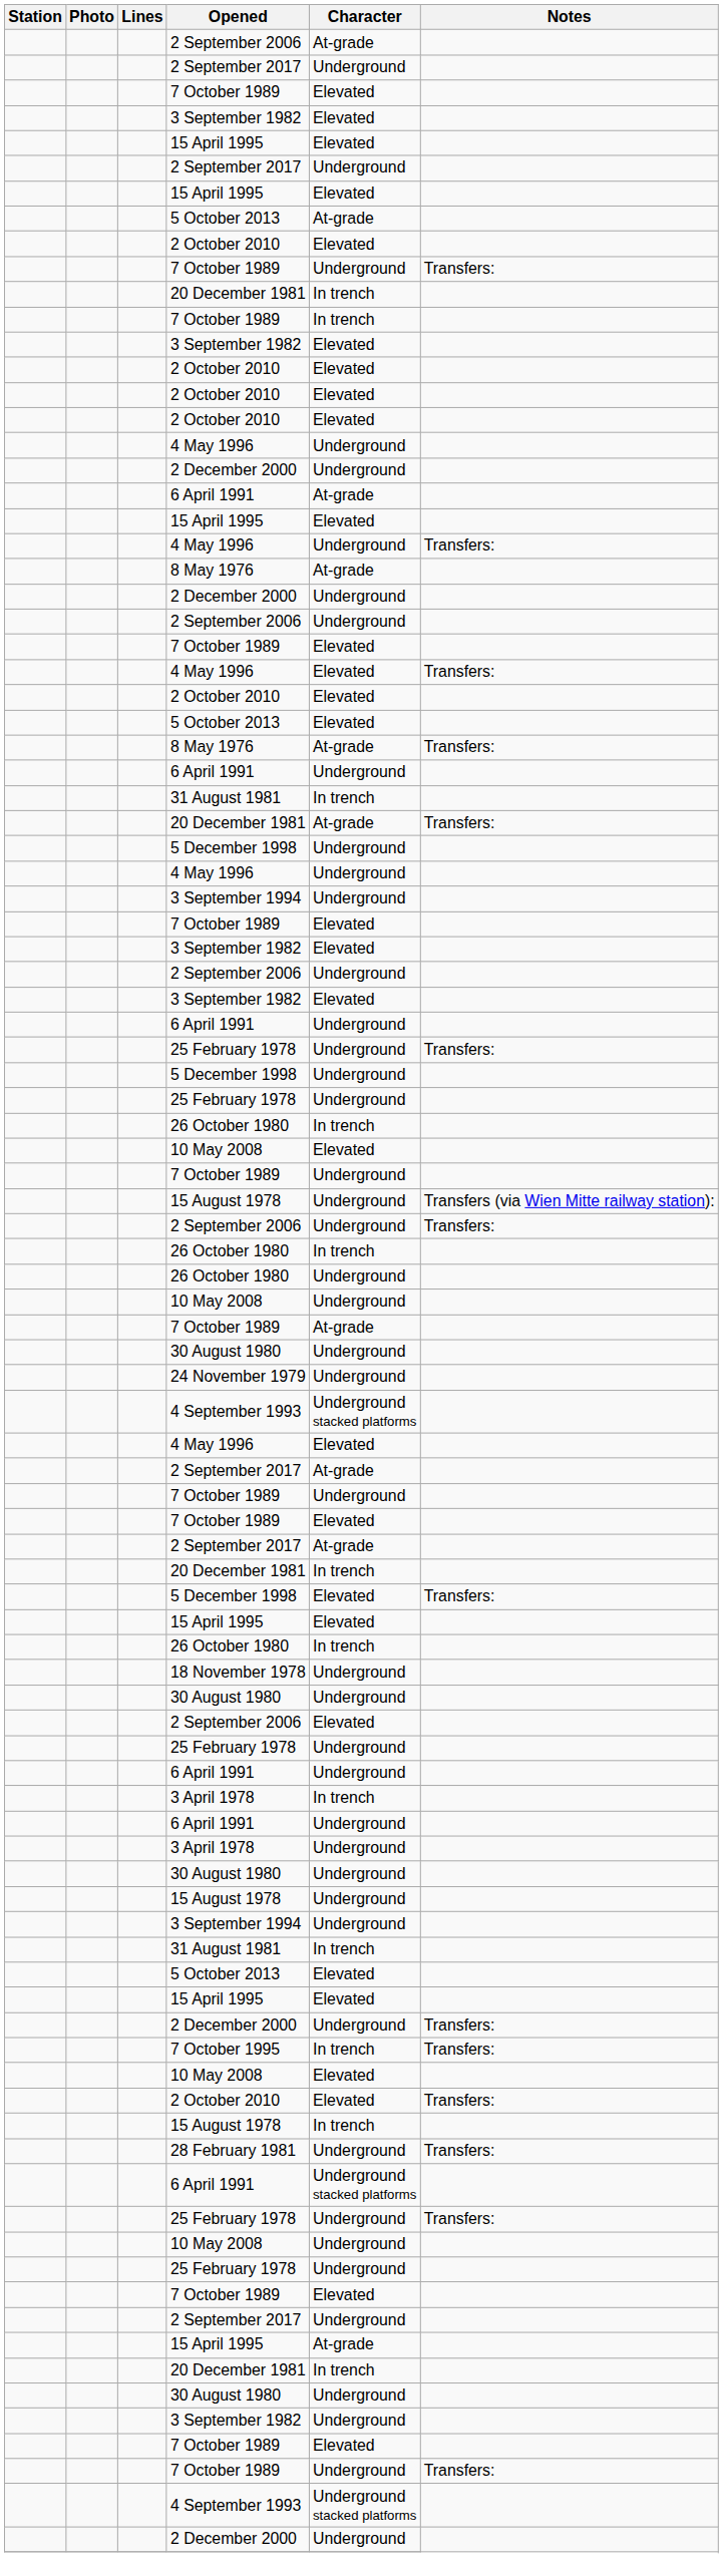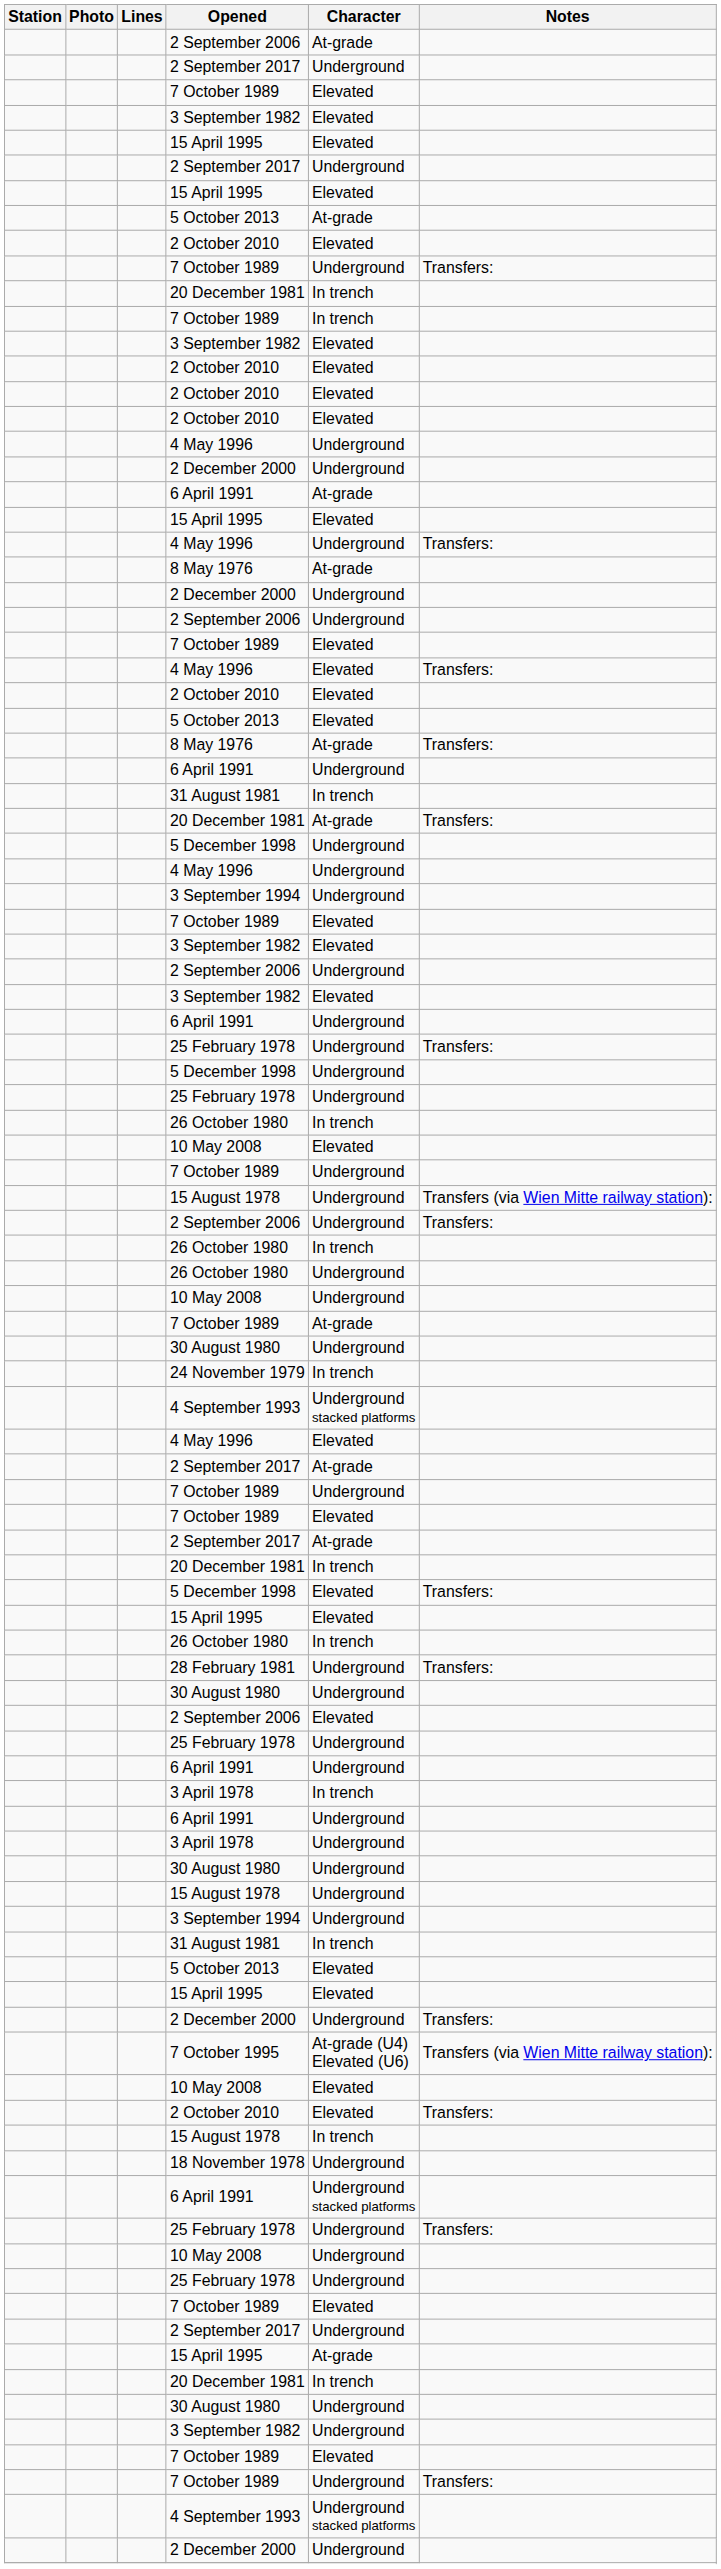 <table class="wikitable sortable">
 <tr>
 <th>Station</th>
 <th class="unsortable">Photo</th>
 <th>Lines</th>
 <th>Opened</th>
 <th>Character</th>
 <th class="unsortable">Notes</th>
 </tr>
 <tr>
 <td></td>
 <td></td>
 <td></td>
 <td>2 September 2006</td>
 <td>At-grade</td>
 <td></td>
 </tr>
 <tr>
 <td></td>
 <td></td>
 <td></td>
 <td>2 September 2017</td>
 <td>Underground</td>
 <td></td>
 </tr>
 <tr>
 <td></td>
 <td></td>
 <td></td>
 <td>7 October 1989</td>
 <td>Elevated</td>
 <td></td>
 </tr>
 <tr>
 <td></td>
 <td></td>
 <td></td>
 <td>3 September 1982</td>
 <td>Elevated</td>
 <td></td>
 </tr>
 <tr>
 <td></td>
 <td></td>
 <td></td>
 <td>15 April 1995</td>
 <td>Elevated</td>
 <td></td>
 </tr>
 <tr>
 <td></td>
 <td></td>
 <td></td>
 <td>2 September 2017</td>
 <td>Underground</td>
 <td></td>
 </tr>
 <tr>
 <td></td>
 <td></td>
 <td></td>
 <td>15 April 1995</td>
 <td>Elevated</td>
 <td></td>
 </tr>
 <tr>
 <td></td>
 <td></td>
 <td></td>
 <td>5 October 2013</td>
 <td>At-grade</td>
 <td></td>
 </tr>
 <tr>
 <td></td>
 <td></td>
 <td></td>
 <td>2 October 2010</td>
 <td>Elevated</td>
 <td></td>
 </tr>
 <tr>
 <td></td>
 <td></td>
 <td></td>
 <td>7 October 1989</td>
 <td>Underground</td>
 <td>Transfers:      <br></td>
 </tr>
 <tr>
 <td></td>
 <td></td>
 <td></td>
 <td>20 December 1981</td>
 <td>In trench</td>
 <td></td>
 </tr>
 <tr>
 <td></td>
 <td></td>
 <td></td>
 <td>7 October 1989</td>
 <td>In trench</td>
 <td></td>
 </tr>
 <tr>
 <td></td>
 <td></td>
 <td></td>
 <td>3 September 1982</td>
 <td>Elevated</td>
 <td></td>
 </tr>
 <tr>
 <td></td>
 <td></td>
 <td></td>
 <td>2 October 2010</td>
 <td>Elevated</td>
 <td></td>
 </tr>
 <tr>
 <td></td>
 <td></td>
 <td></td>
 <td>2 October 2010</td>
 <td>Elevated</td>
 <td></td>
 </tr>
 <tr>
 <td></td>
 <td></td>
 <td></td>
 <td>2 October 2010</td>
 <td>Elevated</td>
 <td></td>
 </tr>
 <tr>
 <td></td>
 <td></td>
 <td></td>
 <td>4 May 1996</td>
 <td>Underground</td>
 <td></td>
 </tr>
 <tr>
 <td></td>
 <td></td>
 <td></td>
 <td>2 December 2000</td>
 <td>Underground</td>
 <td></td>
 </tr>
 <tr>
 <td></td>
 <td></td>
 <td></td>
 <td>6 April 1991</td>
 <td>At-grade</td>
 <td></td>
 </tr>
 <tr>
 <td></td>
 <td></td>
 <td></td>
 <td>15 April 1995</td>
 <td>Elevated</td>
 <td></td>
 </tr>
 <tr>
 <td><strong></strong></td>
 <td></td>
 <td></td>
 <td>4 May 1996</td>
 <td>Underground</td>
 <td>Transfers:    <br></td>
 </tr>
 <tr>
 <td></td>
 <td></td>
 <td></td>
 <td>8 May 1976</td>
 <td>At-grade</td>
 <td></td>
 </tr>
 <tr>
 <td></td>
 <td></td>
 <td></td>
 <td>2 December 2000</td>
 <td>Underground</td>
 <td></td>
 </tr>
 <tr>
 <td></td>
 <td></td>
 <td></td>
 <td>2 September 2006</td>
 <td>Underground</td>
 <td></td>
 </tr>
 <tr>
 <td></td>
 <td></td>
 <td></td>
 <td>7 October 1989</td>
 <td>Elevated</td>
 <td></td>
 </tr>
 <tr>
 <td></td>
 <td></td>
 <td></td>
 <td>4 May 1996</td>
 <td>Elevated</td>
 <td>Transfers:     </td>
 </tr>
 <tr>
 <td></td>
 <td></td>
 <td></td>
 <td>2 October 2010</td>
 <td>Elevated</td>
 <td></td>
 </tr>
 <tr>
 <td></td>
 <td></td>
 <td></td>
 <td>5 October 2013</td>
 <td>Elevated</td>
 <td></td>
 </tr>
 <tr>
 <td><strong></strong></td>
 <td></td>
 <td></td>
 <td>8 May 1976</td>
 <td>At-grade</td>
 <td>Transfers:  <br></td>
 </tr>
 <tr>
 <td></td>
 <td></td>
 <td></td>
 <td>6 April 1991</td>
 <td>Underground</td>
 <td></td>
 </tr>
 <tr>
 <td></td>
 <td></td>
 <td></td>
 <td>31 August 1981</td>
 <td>In trench</td>
 <td></td>
 </tr>
 <tr>
 <td><strong></strong></td>
 <td></td>
 <td></td>
 <td>20 December 1981</td>
 <td>At-grade</td>
 <td>Transfers:   <br></td>
 </tr>
 <tr>
 <td></td>
 <td></td>
 <td></td>
 <td>5 December 1998</td>
 <td>Underground</td>
 <td></td>
 </tr>
 <tr>
 <td></td>
 <td></td>
 <td></td>
 <td>4 May 1996</td>
 <td>Underground</td>
 <td></td>
 </tr>
 <tr>
 <td></td>
 <td></td>
 <td></td>
 <td>3 September 1994</td>
 <td>Underground</td>
 <td></td>
 </tr>
 <tr>
 <td></td>
 <td></td>
 <td></td>
 <td>7 October 1989</td>
 <td>Elevated</td>
 <td></td>
 </tr>
 <tr>
 <td></td>
 <td></td>
 <td></td>
 <td>3 September 1982</td>
 <td>Elevated</td>
 <td></td>
 </tr>
 <tr>
 <td></td>
 <td></td>
 <td></td>
 <td>2 September 2006</td>
 <td>Underground</td>
 <td></td>
 </tr>
 <tr>
 <td></td>
 <td></td>
 <td></td>
 <td>3 September 1982</td>
 <td>Elevated</td>
 <td></td>
 </tr>
 <tr>
 <td></td>
 <td></td>
 <td></td>
 <td>6 April 1991</td>
 <td>Underground</td>
 <td></td>
 </tr>
 <tr>
 <td><strong></strong></td>
 <td></td>
 <td style="white-space:nowrap;">  </td>
 <td>25 February 1978</td>
 <td>Underground</td>
 <td>Transfers: <br></td>
 </tr>
 <tr>
 <td></td>
 <td></td>
 <td></td>
 <td>5 December 1998</td>
 <td>Underground</td>
 <td></td>
 </tr>
 <tr>
 <td></td>
 <td></td>
 <td></td>
 <td>25 February 1978</td>
 <td>Underground</td>
 <td></td>
 </tr>
 <tr>
 <td></td>
 <td></td>
 <td></td>
 <td>26 October 1980</td>
 <td>In trench</td>
 <td></td>
 </tr>
 <tr>
 <td></td>
 <td></td>
 <td></td>
 <td>10 May 2008</td>
 <td>Elevated</td>
 <td></td>
 </tr>
 <tr>
 <td></td>
 <td></td>
 <td> </td>
 <td>7 October 1989</td>
 <td>Underground</td>
 <td></td>
 </tr>
 <tr>
 <td></td>
 <td></td>
 <td> </td>
 <td>15 August 1978</td>
 <td>Underground</td>
 <td>Transfers (via <a href='#'>Wien Mitte railway station</a>):     <br></td>
 </tr>
 <tr>
 <td><strong></strong></td>
 <td></td>
 <td></td>
 <td>2 September 2006</td>
 <td>Underground</td>
 <td>Transfers:  </td>
 </tr>
 <tr>
 <td></td>
 <td></td>
 <td></td>
 <td>26 October 1980</td>
 <td>In trench</td>
 <td></td>
 </tr>
 <tr>
 <td></td>
 <td></td>
 <td></td>
 <td>26 October 1980</td>
 <td>Underground</td>
 <td></td>
 </tr>
 <tr>
 <td></td>
 <td></td>
 <td></td>
 <td>10 May 2008</td>
 <td>Underground</td>
 <td></td>
 </tr>
 <tr>
 <td></td>
 <td></td>
 <td></td>
 <td>7 October 1989</td>
 <td>At-grade</td>
 <td></td>
 </tr>
 <tr>
 <td></td>
 <td></td>
 <td></td>
 <td>30 August 1980</td>
 <td>Underground</td>
 <td></td>
 </tr>
 <tr>
 <td></td>
 <td></td>
 <td></td>
 <td>24 November 1979</td>
-<td>Underground</td>
+<td>In trench</td>
 <td></td>
 </tr>
 <tr>
 <td></td>
 <td></td>
 <td></td>
 <td>4 September 1993</td>
 <td>Underground<br><small>stacked platforms</small></td>
 <td></td>
 </tr>
 <tr>
 <td></td>
 <td></td>
 <td></td>
 <td>4 May 1996</td>
 <td>Elevated</td>
 <td></td>
 </tr>
 <tr>
 <td></td>
 <td></td>
 <td></td>
 <td>2 September 2017</td>
 <td>At-grade</td>
 </tr>
 <tr>
 <td></td>
 <td></td>
 <td></td>
 <td>7 October 1989</td>
 <td>Underground</td>
 <td></td>
 </tr>
 <tr>
 <td></td>
 <td></td>
 <td></td>
 <td>7 October 1989</td>
 <td>Elevated</td>
 <td></td>
 </tr>
 <tr>
 <td><strong></strong></td>
 <td></td>
 <td></td>
 <td>2 September 2017</td>
 <td>At-grade</td>
 </tr>
 <tr>
 <td></td>
 <td></td>
 <td></td>
 <td>20 December 1981</td>
 <td>In trench</td>
 <td></td>
 </tr>
 <tr>
 <td><strong></strong></td>
 <td></td>
 <td></td>
 <td>5 December 1998</td>
 <td>Elevated</td>
 <td>Transfers: </td>
 </tr>
 <tr>
 <td></td>
 <td></td>
 <td></td>
 <td>15 April 1995</td>
 <td>Elevated</td>
 <td></td>
 </tr>
 <tr>
 <td></td>
 <td></td>
 <td></td>
 <td>26 October 1980</td>
 <td>In trench</td>
 <td></td>
 </tr>
 <tr>
 <td></td>
 <td></td>
 <td> </td>
-<td style="white-space:nowrap;">18 November 1978</td>
-<td>Underground<br><small></small></td>
-<td></td>
+<td>28 February 1981</td>
+<td>Underground</td>
+<td>Transfers:    <br></td>
 </tr>
 <tr>
 <td></td>
 <td></td>
 <td></td>
 <td>30 August 1980</td>
 <td>Underground</td>
 <td></td>
 </tr>
 <tr>
 <td></td>
 <td></td>
 <td></td>
 <td>2 September 2006</td>
 <td>Elevated</td>
 <td></td>
 </tr>
 <tr>
 <td></td>
 <td></td>
 <td></td>
 <td>25 February 1978</td>
 <td>Underground</td>
 <td></td>
 </tr>
 <tr>
 <td></td>
 <td></td>
 <td></td>
 <td>6 April 1991</td>
 <td>Underground</td>
 <td></td>
 </tr>
 <tr>
 <td></td>
 <td></td>
 <td></td>
 <td>3 April 1978</td>
 <td>In trench</td>
 <td></td>
 </tr>
 <tr>
 <td></td>
 <td></td>
 <td></td>
 <td>6 April 1991</td>
 <td>Underground</td>
 <td></td>
 </tr>
 <tr>
 <td></td>
 <td></td>
 <td> </td>
 <td>3 April 1978</td>
 <td>Underground</td>
 <td></td>
 </tr>
 <tr>
 <td></td>
 <td></td>
 <td></td>
 <td>30 August 1980</td>
 <td>Underground</td>
 <td></td>
 </tr>
 <tr>
 <td></td>
 <td></td>
 <td> </td>
 <td>15 August 1978</td>
 <td>Underground</td>
 <td></td>
 </tr>
 <tr>
 <td></td>
 <td></td>
 <td></td>
 <td>3 September 1994</td>
 <td>Underground</td>
 <td></td>
 </tr>
 <tr>
 <td></td>
 <td></td>
 <td></td>
 <td>31 August 1981</td>
 <td>In trench</td>
 <td></td>
 </tr>
 <tr>
 <td><strong></strong></td>
 <td></td>
 <td></td>
 <td>5 October 2013</td>
 <td>Elevated</td>
 <td></td>
 </tr>
 <tr>
 <td><strong></strong></td>
 <td></td>
 <td></td>
 <td>15 April 1995</td>
 <td>Elevated</td>
 <td></td>
 </tr>
 <tr>
 <td><strong></strong></td>
 <td></td>
 <td></td>
 <td>2 December 2000</td>
 <td>Underground</td>
 <td>Transfers: </td>
 </tr>
 <tr>
 <td></td>
 <td></td>
 <td> </td>
 <td>7 October 1995</td>
-<td>In trench</td>
-<td>Transfers: <br></td>
+<td>At-grade (U4)<br>Elevated (U6)</td>
+<td>Transfers (via <a href='#'>Wien Mitte railway station</a>):     <br></td>
 </tr>
 <tr>
 <td></td>
 <td></td>
 <td></td>
 <td>10 May 2008</td>
 <td>Elevated</td>
 <td></td>
 </tr>
 <tr>
 <td></td>
 <td></td>
 <td></td>
 <td>2 October 2010</td>
 <td>Elevated</td>
 <td>Transfers: </td>
 </tr>
 <tr>
 <td></td>
 <td></td>
 <td></td>
 <td>15 August 1978</td>
 <td>In trench</td>
 <td></td>
 </tr>
 <tr>
 <td></td>
 <td></td>
 <td> </td>
-<td>28 February 1981</td>
-<td>Underground</td>
-<td>Transfers:    <br></td>
+<td style="white-space:nowrap;">18 November 1978</td>
+<td>Underground<br><small></small></td>
+<td></td>
 </tr>
 <tr>
 <td></td>
 <td></td>
 <td></td>
 <td>6 April 1991</td>
 <td>Underground<br><small>stacked platforms</small></td>
 <td></td>
 </tr>
 <tr>
 <td style="white-space:nowrap;"></td>
 <td></td>
 <td></td>
 <td>25 February 1978</td>
 <td>Underground</td>
 <td>Transfers:     </td>
 </tr>
 <tr>
 <td></td>
 <td></td>
 <td></td>
 <td>10 May 2008</td>
 <td>Underground</td>
 <td></td>
 </tr>
 <tr>
 <td></td>
 <td></td>
 <td></td>
 <td>25 February 1978</td>
 <td>Underground</td>
 <td></td>
 </tr>
 <tr>
 <td></td>
 <td></td>
 <td></td>
 <td>7 October 1989</td>
 <td>Elevated</td>
 <td></td>
 </tr>
 <tr>
 <td></td>
 <td></td>
 <td></td>
 <td>2 September 2017</td>
 <td>Underground</td>
 </tr>
 <tr>
 <td></td>
 <td></td>
 <td></td>
 <td>15 April 1995</td>
 <td>At-grade</td>
 <td></td>
 </tr>
 <tr>
 <td></td>
 <td></td>
 <td></td>
 <td>20 December 1981</td>
 <td>In trench</td>
 <td></td>
 </tr>
 <tr>
 <td></td>
 <td></td>
 <td> </td>
 <td>30 August 1980</td>
 <td>Underground</td>
 <td></td>
 </tr>
 <tr>
 <td></td>
 <td></td>
 <td></td>
 <td>3 September 1982</td>
 <td>Underground</td>
 <td></td>
 </tr>
 <tr>
 <td></td>
 <td></td>
 <td></td>
 <td>7 October 1989</td>
 <td>Elevated</td>
 <td></td>
 </tr>
 <tr>
 <td></td>
 <td></td>
 <td> </td>
 <td>7 October 1989</td>
 <td>Underground</td>
 <td>Transfers: <br></td>
 </tr>
 <tr>
 <td></td>
 <td></td>
 <td></td>
 <td>4 September 1993</td>
 <td>Underground<br><small>stacked platforms</small></td>
 <td></td>
 </tr>
 <tr>
 <td></td>
 <td></td>
 <td></td>
 <td>2 December 2000</td>
 <td>Underground</td>
 </tr>
 <tr>
 </tr>
 </table>
